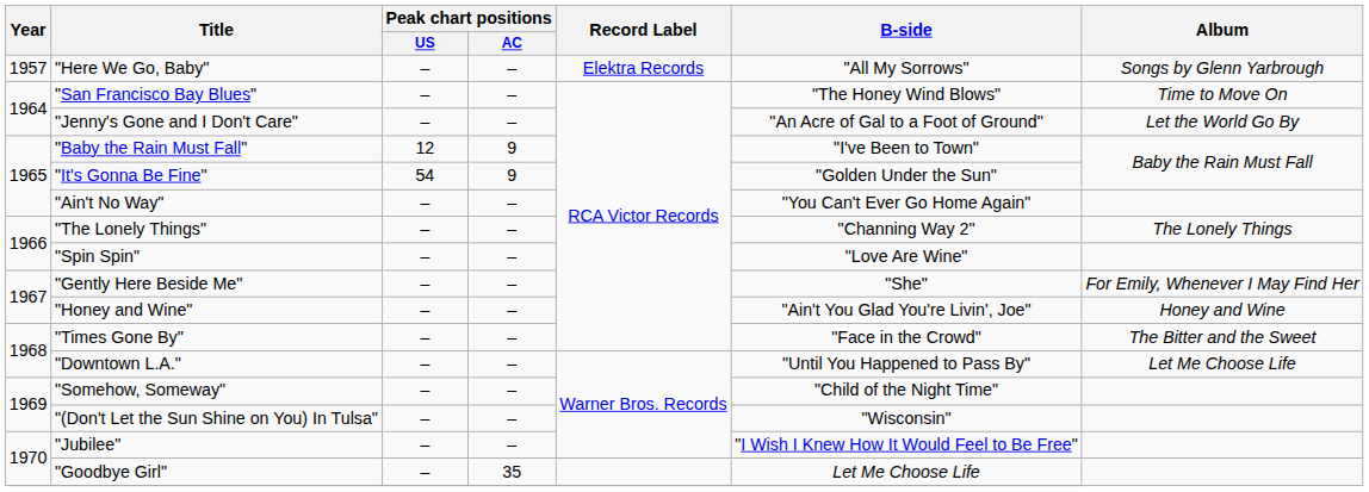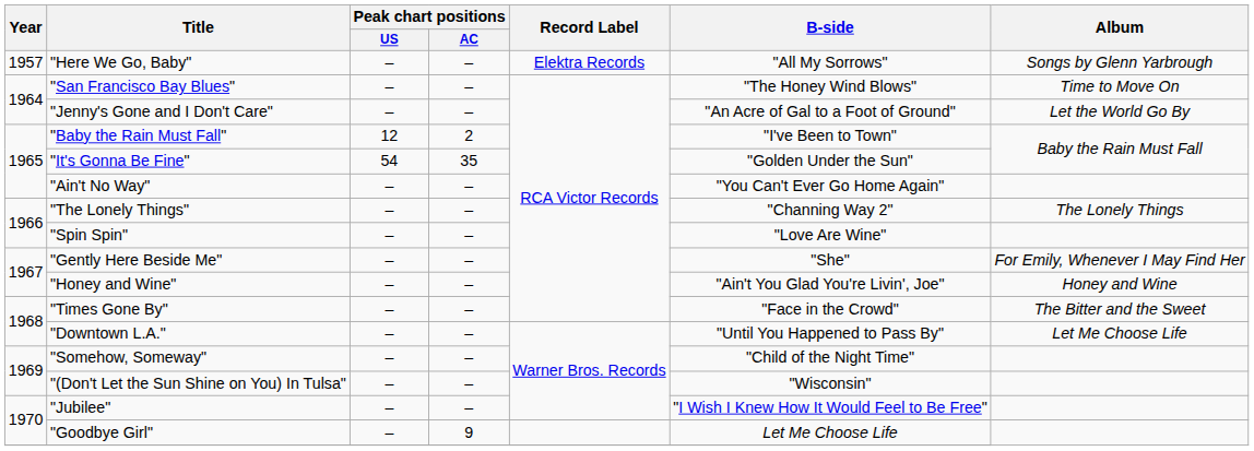 <table class="wikitable" style=text-align:center;>
 <tr>
 <th rowspan="2">Year</th>
 <th rowspan="2">Title</th>
 <th colspan="2">Peak chart positions</th>
 <th rowspan="2">Record Label</th>
 <th rowspan="2"><a href='#'>B-side</a></th>
 <th rowspan="2">Album</th>
 </tr>
 <tr style="font-size:smaller;">
 <th align=centre><a href='#'>US</a></th>
 <th align=centre><a href='#'>AC</a></th>
 </tr>
 <tr>
 <td rowspan="1">1957</td>
 <td align=left>"Here We Go, Baby"</td>
 <td>–</td>
 <td>–</td>
 <td rowspan="1"><a href='#'>Elektra Records</a></td>
 <td>"All My Sorrows"</td>
 <td rowspan="1"><em>Songs by Glenn Yarbrough</em></td>
 </tr>
 <tr>
 <td rowspan="2">1964</td>
 <td align=left>"<a href='#'>San Francisco Bay Blues</a>"</td>
 <td>–</td>
 <td>–</td>
 <td rowspan="10"><a href='#'>RCA Victor Records</a></td>
 <td>"The Honey Wind Blows"</td>
 <td rowspan="1"><em>Time to Move On</em></td>
 </tr>
 <tr>
 <td align=left>"Jenny's Gone and I Don't Care"</td>
 <td>–</td>
 <td>–</td>
 <td>"An Acre of Gal to a Foot of Ground"</td>
 <td rowspan="1"><em>Let the World Go By</em></td>
 </tr>
 <tr>
 <td rowspan="3">1965</td>
 <td align=left>"<a href='#'>Baby the Rain Must Fall</a>"</td>
 <td>12</td>
-<td>9</td>
+<td>2</td>
 <td>"I've Been to Town"</td>
 <td rowspan="2"><em>Baby the Rain Must Fall</em></td>
 </tr>
 <tr>
 <td align=left>"<a href='#'>It's Gonna Be Fine</a>"</td>
 <td>54</td>
-<td>9</td>
+<td>35</td>
 <td>"Golden Under the Sun"</td>
 </tr>
 <tr>
 <td align=left>"Ain't No Way"</td>
 <td>–</td>
 <td>–</td>
 <td>"You Can't Ever Go Home Again"</td>
 <td></td>
 </tr>
 <tr>
 <td rowspan="2">1966</td>
 <td align=left>"The Lonely Things"</td>
 <td>–</td>
 <td>–</td>
 <td>"Channing Way 2"</td>
 <td rowspan="1"><em>The Lonely Things</em></td>
 </tr>
 <tr>
 <td align=left>"Spin Spin"</td>
 <td>–</td>
 <td>–</td>
 <td>"Love Are Wine"</td>
 <td></td>
 </tr>
 <tr>
 <td rowspan="2">1967</td>
 <td align=left>"Gently Here Beside Me"</td>
 <td>–</td>
 <td>–</td>
 <td>"She"</td>
 <td rowspan="1"><em>For Emily, Whenever I May Find Her</em></td>
 </tr>
 <tr>
 <td align=left>"Honey and Wine"</td>
 <td>–</td>
 <td>–</td>
 <td>"Ain't You Glad You're Livin', Joe"</td>
 <td rowspan="1"><em>Honey and Wine</em></td>
 </tr>
 <tr>
 <td rowspan="2">1968</td>
 <td align=left>"Times Gone By"</td>
 <td>–</td>
 <td>–</td>
 <td>"Face in the Crowd"</td>
 <td rowspan="1"><em>The Bitter and the Sweet</em></td>
 </tr>
 <tr>
 <td align=left>"Downtown L.A."</td>
 <td>–</td>
 <td>–</td>
 <td rowspan="4"><a href='#'>Warner Bros. Records</a></td>
 <td>"Until You Happened to Pass By"</td>
 <td rowspan="1"><em>Let Me Choose Life</em></td>
 </tr>
 <tr>
 <td rowspan="2">1969</td>
 <td align=left>"Somehow, Someway"</td>
 <td>–</td>
 <td>–</td>
 <td>"Child of the Night Time"</td>
 <td></td>
 </tr>
 <tr>
 <td align=left>"(Don't Let the Sun Shine on You) In Tulsa"</td>
 <td>–</td>
 <td>–</td>
 <td>"Wisconsin"</td>
 <td></td>
 </tr>
 <tr>
 <td rowspan="2">1970</td>
 <td align=left>"Jubilee"</td>
 <td>–</td>
 <td>–</td>
 <td>"<a href='#'>I Wish I Knew How It Would Feel to Be Free</a>"</td>
 <td></td>
 </tr>
 <tr>
 <td align=left>"Goodbye Girl"</td>
 <td>–</td>
-<td>35</td>
+<td>9</td>
 <td></td>
 <td rowspan="1"><em>Let Me Choose Life</em></td>
 </tr>
 <tr>
 </tr>
 </table>
